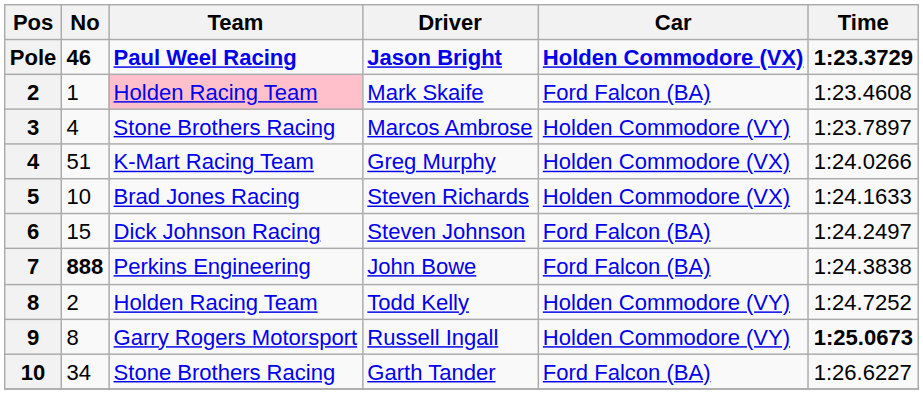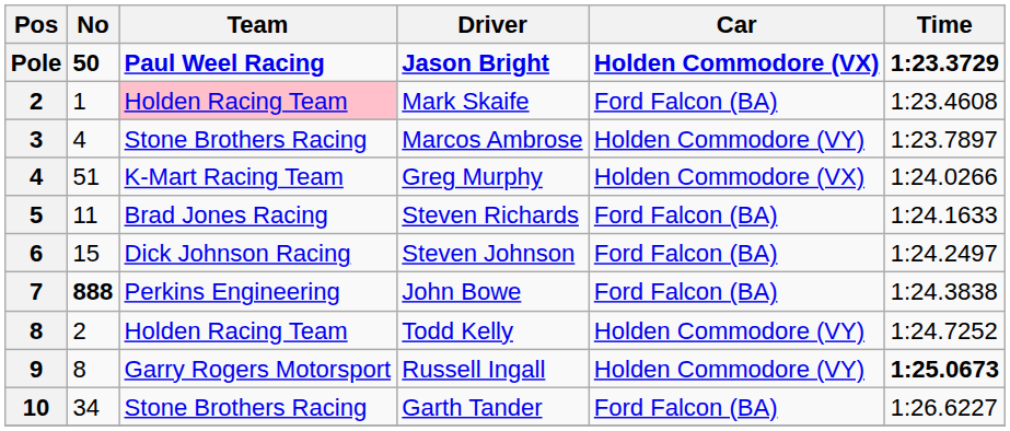 <table class="wikitable" style="font-size: 95%;">
 <tr>
 <th>Pos</th>
 <th>No</th>
 <th>Team</th>
 <th>Driver</th>
 <th>Car</th>
 <th>Time</th>
 </tr>
 <tr style="font-weight:bold">
 <th>Pole</th>
-<td>46</td>
+<td>50</td>
 <td><a href='#'>Paul Weel Racing</a></td>
 <td> <a href='#'>Jason Bright</a></td>
 <td><a href='#'>Holden Commodore (VX)</a></td>
 <td>1:23.3729</td>
 </tr>
 <tr>
 <th>2</th>
 <td>1</td>
 <td style="background: pink;"><a href='#'>Holden Racing Team</a></td>
 <td> <a href='#'>Mark Skaife</a></td>
 <td><a href='#'>Ford Falcon (BA)</a></td>
 <td>1:23.4608</td>
 </tr>
 <tr>
 <th>3</th>
 <td>4</td>
 <td><a href='#'>Stone Brothers Racing</a></td>
 <td> <a href='#'>Marcos Ambrose</a></td>
 <td><a href='#'>Holden Commodore (VY)</a></td>
 <td>1:23.7897</td>
 </tr>
 <tr>
 <th>4</th>
 <td>51</td>
 <td><a href='#'>K-Mart Racing Team</a></td>
 <td> <a href='#'>Greg Murphy</a></td>
 <td><a href='#'>Holden Commodore (VX)</a></td>
 <td>1:24.0266</td>
 </tr>
 <tr>
 <th>5</th>
-<td>10</td>
+<td>11</td>
 <td><a href='#'>Brad Jones Racing</a></td>
 <td> <a href='#'>Steven Richards</a></td>
-<td><a href='#'>Holden Commodore (VX)</a></td>
+<td><a href='#'>Ford Falcon (BA)</a></td>
 <td>1:24.1633</td>
 </tr>
 <tr>
 <th>6</th>
 <td>15</td>
 <td><a href='#'>Dick Johnson Racing</a></td>
 <td> <a href='#'>Steven Johnson</a></td>
 <td><a href='#'>Ford Falcon (BA)</a></td>
 <td>1:24.2497</td>
 </tr>
 <tr>
 <th>7</th>
 <td><strong>888</strong></td>
 <td><a href='#'>Perkins Engineering</a></td>
 <td> <a href='#'>John Bowe</a></td>
 <td><a href='#'>Ford Falcon (BA)</a></td>
 <td>1:24.3838</td>
 </tr>
 <tr>
 <th>8</th>
 <td>2</td>
 <td><a href='#'>Holden Racing Team</a></td>
 <td> <a href='#'>Todd Kelly</a></td>
 <td><a href='#'>Holden Commodore (VY)</a></td>
 <td>1:24.7252</td>
 </tr>
 <tr>
 <th>9</th>
 <td>8</td>
 <td><a href='#'>Garry Rogers Motorsport</a></td>
 <td> <a href='#'>Russell Ingall</a></td>
 <td><a href='#'>Holden Commodore (VY)</a></td>
 <td><strong>1:25.0673</strong></td>
 </tr>
 <tr>
 <th>10</th>
 <td>34</td>
 <td><a href='#'>Stone Brothers Racing</a></td>
 <td> <a href='#'>Garth Tander</a></td>
 <td><a href='#'>Ford Falcon (BA)</a></td>
 <td>1:26.6227</td>
 </tr>
 <tr>
 </tr>
 </table>
